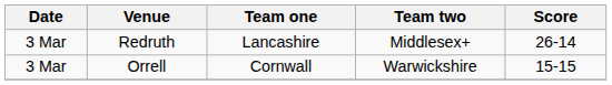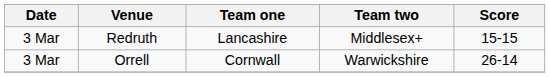 <table class="wikitable" style="text-align: center">
 <tr>
 <th width=80>Date</th>
 <th width=120>Venue</th>
 <th width=150>Team one</th>
 <th width=150>Team two</th>
 <th width=100>Score</th>
 </tr>
 <tr>
 <td>3 Mar</td>
 <td>Redruth</td>
 <td>Lancashire</td>
 <td>Middlesex+</td>
-<td>26-14</td>
+<td>15-15</td>
 </tr>
 <tr>
 <td>3 Mar</td>
 <td>Orrell</td>
 <td>Cornwall</td>
 <td>Warwickshire</td>
-<td>15-15</td>
+<td>26-14</td>
 </tr>
 <tr>
 </tr>
 </table>
